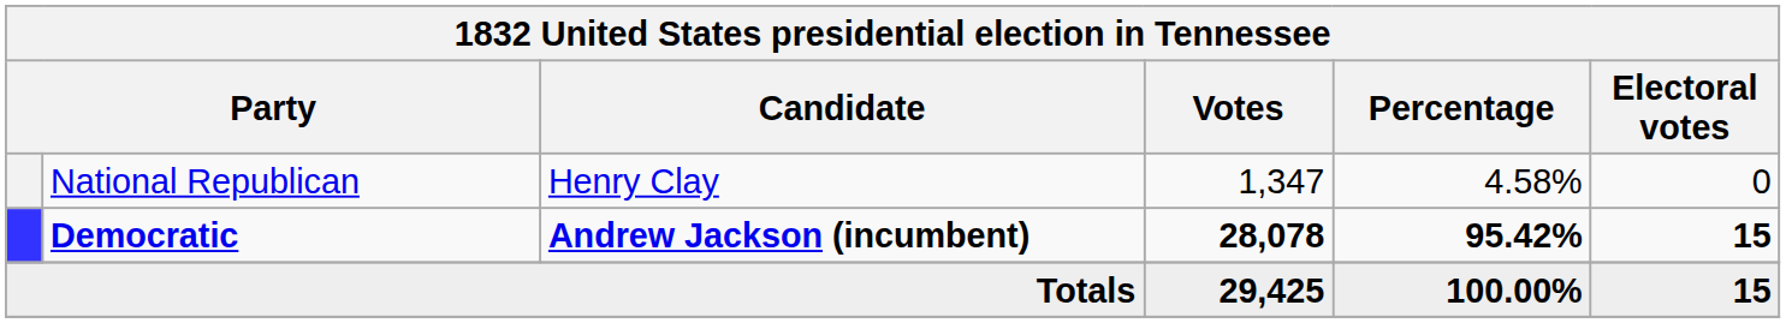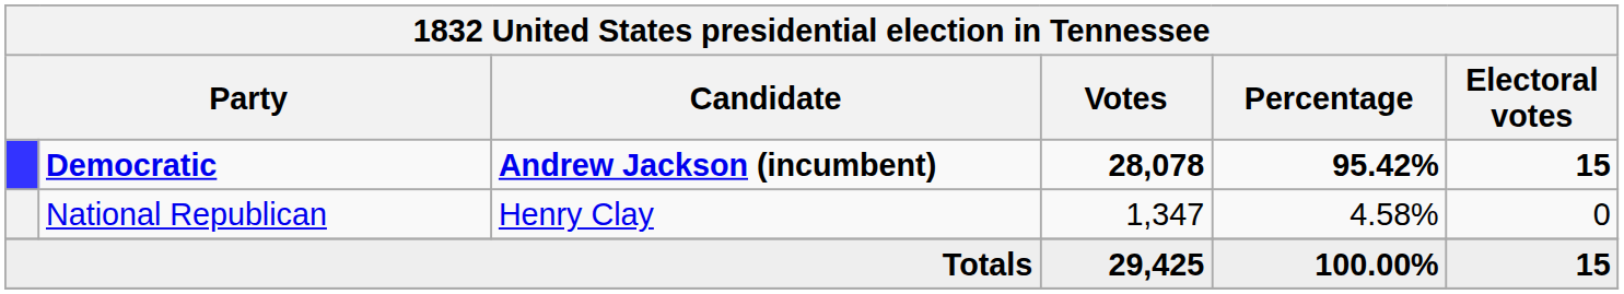 <table class="wikitable" style="font-size: 95%;">
 <tr>
 <th colspan="6">1832 United States presidential election in Tennessee</th>
 </tr>
 <tr>
 <th colspan="2" style="width: 15em">Party</th>
 <th style="width: 17em">Candidate</th>
 <th style="width: 5em">Votes</th>
 <th style="width: 7em">Percentage</th>
 <th style="width: 5em">Electoral votes</th>
 </tr>
 <tr>
+<th style="background-color:#3333FF; width: 3px"></th>
+<td style="width: 130px"><strong><a href='#'>Democratic</a></strong></td>
+<td><strong><a href='#'>Andrew Jackson</a> (incumbent)</strong></td>
+<td align="right"><strong>28,078</strong></td>
+<td align="right"><strong>95.42%</strong></td>
+<td align="right"><strong>15</strong></td>
+</tr>
+<tr>
 <th></th>
 <td style="width: 130px"><a href='#'>National Republican</a></td>
 <td><a href='#'>Henry Clay</a></td>
 <td align="right">1,347</td>
 <td align="right">4.58%</td>
 <td align="right">0</td>
-</tr>
-<tr>
-<th style="background-color:#3333FF; width: 3px"></th>
-<td style="width: 130px"><strong><a href='#'>Democratic</a></strong></td>
-<td><strong><a href='#'>Andrew Jackson</a> (incumbent)</strong></td>
-<td align="right"><strong>28,078</strong></td>
-<td align="right"><strong>95.42%</strong></td>
-<td align="right"><strong>15</strong></td>
 </tr>
 <tr>
 </tr>
 <tr bgcolor="#EEEEEE">
 <td colspan="3" align="right"><strong>Totals</strong></td>
 <td align="right"><strong>29,425</strong></td>
 <td align="right"><strong>100.00%</strong></td>
 <td align="right"><strong>15</strong></td>
 </tr>
 <tr>
 </tr>
 </table>
